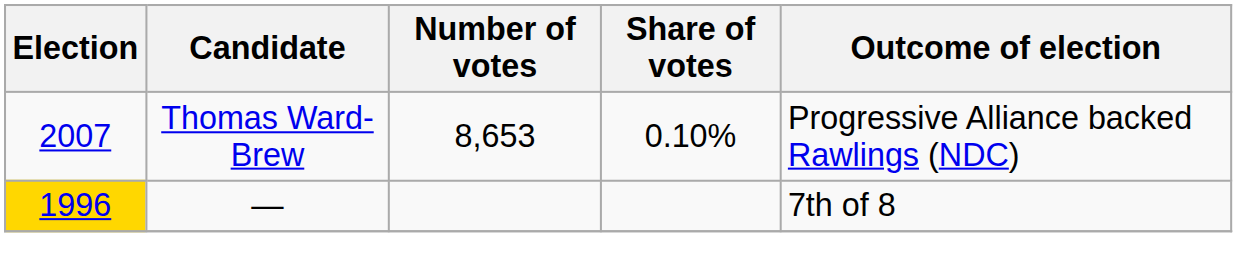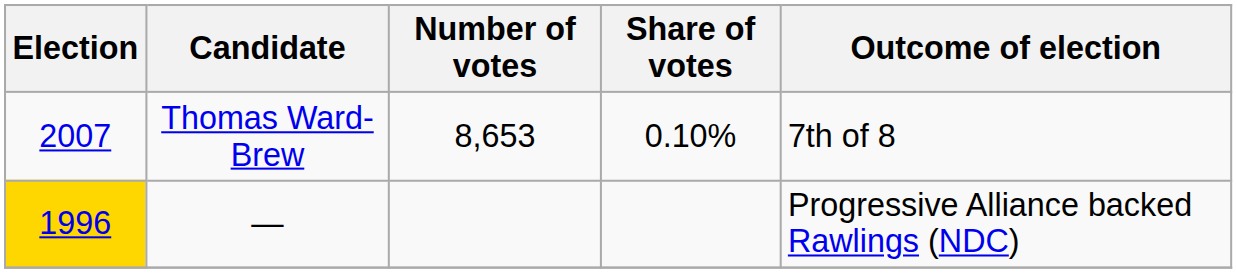 <table class="sortable wikitable">
 <tr>
 <th>Election</th>
 <th>Candidate</th>
 <th>Number of votes</th>
 <th>Share of votes</th>
 <th>Outcome of election</th>
 </tr>
 <tr>
 <td align=center><a href='#'>2007</a></td>
 <td align=center><a href='#'>Thomas Ward-Brew</a></td>
 <td align=center>8,653</td>
 <td align=center>0.10%</td>
-<td align=left>Progressive Alliance backed <a href='#'>Rawlings</a> (<a href='#'>NDC</a>)</td>
+<td align=left>7th of 8</td>
 </tr>
 <tr>
 <td align=center style="background: gold;"><a href='#'>1996</a></td>
 <td align=center>—</td>
 <td align=center></td>
 <td align=center></td>
-<td align=left>7th of 8</td>
+<td align=left>Progressive Alliance backed <a href='#'>Rawlings</a> (<a href='#'>NDC</a>)</td>
 </tr>
 <tr>
 </tr>
 </table>
